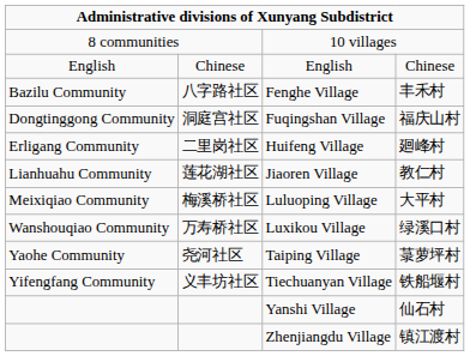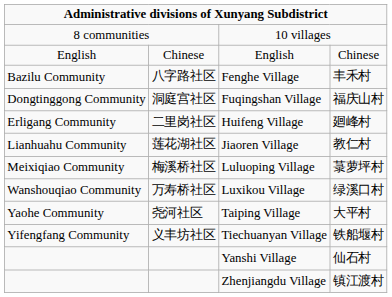 <table class="wikitable">
 <tr>
 <td align=center colspan=4><strong>Administrative divisions of Xunyang Subdistrict</strong></td>
 </tr>
 <tr align=center>
 <td colspan=2>8 communities</td>
 <td colspan=2>10 villages</td>
 </tr>
 <tr align=center>
 <td>English</td>
 <td>Chinese</td>
 <td>English</td>
 <td>Chinese</td>
 </tr>
 <tr>
 <td>Bazilu Community</td>
 <td>八字路社区</td>
 <td>Fenghe Village</td>
 <td>丰禾村</td>
 </tr>
 <tr>
 <td>Dongtinggong Community</td>
 <td>洞庭宫社区</td>
 <td>Fuqingshan Village</td>
 <td>福庆山村</td>
 </tr>
 <tr>
 <td>Erligang Community</td>
 <td>二里岗社区</td>
 <td>Huifeng Village</td>
 <td>廻峰村</td>
 </tr>
 <tr>
 <td>Lianhuahu Community</td>
 <td>莲花湖社区</td>
 <td>Jiaoren Village</td>
 <td>教仁村</td>
 </tr>
 <tr>
 <td>Meixiqiao Community</td>
 <td>梅溪桥社区</td>
 <td>Luluoping Village</td>
-<td>大平村</td>
+<td>菉萝坪村</td>
 </tr>
 <tr>
 <td>Wanshouqiao Community</td>
 <td>万寿桥社区</td>
 <td>Luxikou Village</td>
 <td>绿溪口村</td>
 </tr>
 <tr>
 <td>Yaohe Community</td>
 <td>尧河社区</td>
 <td>Taiping Village</td>
-<td>菉萝坪村</td>
+<td>大平村</td>
 </tr>
 <tr>
 <td>Yifengfang Community</td>
 <td>义丰坊社区</td>
 <td>Tiechuanyan Village</td>
 <td>铁船堰村</td>
 </tr>
 <tr>
 <td></td>
 <td></td>
 <td>Yanshi Village</td>
 <td>仙石村</td>
 </tr>
 <tr>
 <td></td>
 <td></td>
 <td>Zhenjiangdu Village</td>
 <td>镇江渡村</td>
 </tr>
 </table>
